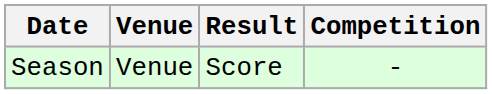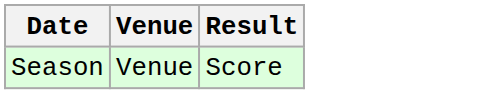 <table class="wikitable">
 <tr>
 <th>Date</th>
 <th>Venue</th>
 <th>Result</th>
-<th>Competition</th>
 </tr>
 <tr style="background: #ddffdd;">
 <td>Season</td>
 <td>Venue</td>
 <td>Score</td>
-<td align="center">-</td>
 </tr>
 </table>
